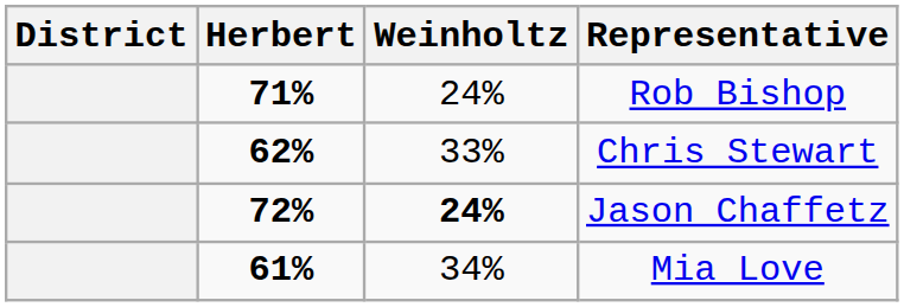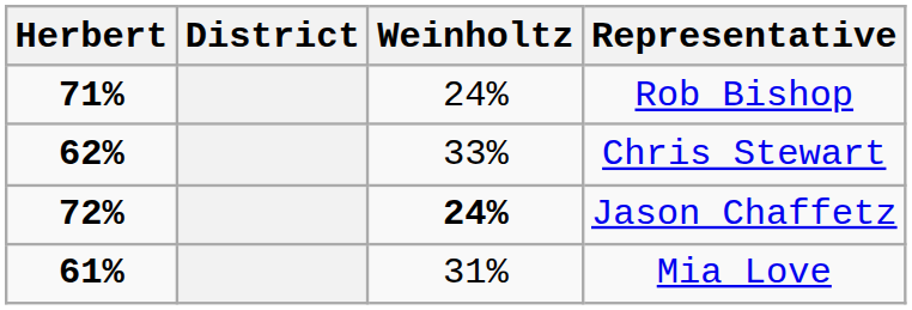 <table class=wikitable>
 <tr>
+<th>Herbert</th>
 <th>District</th>
-<th>Herbert</th>
 <th>Weinholtz</th>
 <th>Representative</th>
 </tr>
 <tr align=center>
+<td><strong>71%</strong></td>
 <th></th>
-<td><strong>71%</strong></td>
 <td>24%</td>
 <td><a href='#'>Rob Bishop</a></td>
 </tr>
 <tr align=center>
+<td><strong>62%</strong></td>
 <th></th>
-<td><strong>62%</strong></td>
 <td>33%</td>
 <td><a href='#'>Chris Stewart</a></td>
 </tr>
 <tr align=center>
+<td><strong>72%</strong></td>
 <th></th>
-<td><strong>72%</strong></td>
 <td><strong>24%</strong></td>
 <td><a href='#'>Jason Chaffetz</a></td>
 </tr>
 <tr align=center>
+<td><strong>61%</strong></td>
 <th></th>
-<td><strong>61%</strong></td>
-<td>34%</td>
+<td>31%</td>
 <td><a href='#'>Mia Love</a></td>
 </tr>
 </table>
